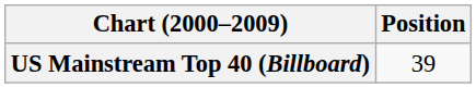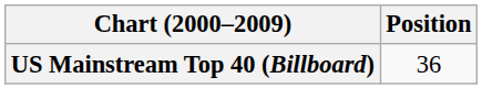 <table class="wikitable plainrowheaders" style="text-align:center">
 <tr>
 <th>Chart (2000–2009)</th>
 <th>Position</th>
 </tr>
 <tr>
 <th scope="row">US Mainstream Top 40 (<em>Billboard</em>)</th>
-<td>39</td>
+<td>36</td>
 </tr>
 </table>
